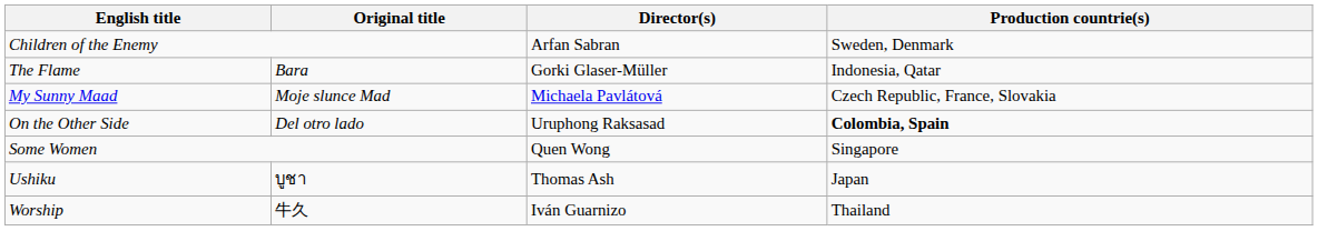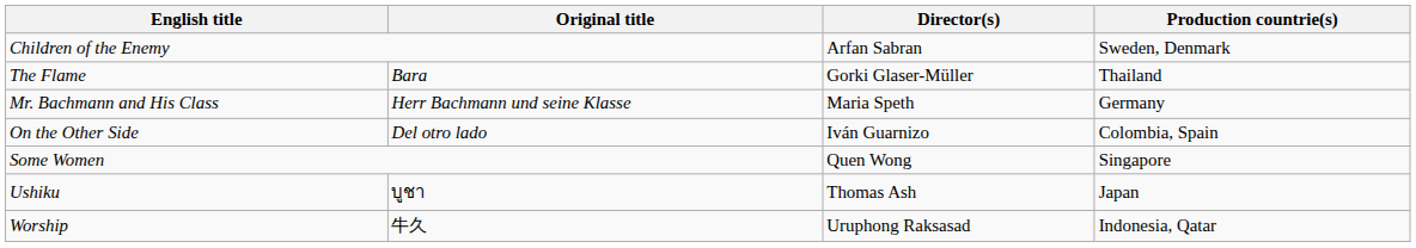 <table class="sortable wikitable" style="width:100%; margin-bottom:4px">
 <tr>
 <th scope="col">English title</th>
 <th scope="col">Original title</th>
 <th scope="col">Director(s)</th>
 <th scope="col">Production countrie(s)</th>
 </tr>
 <tr>
 <td colspan="2"><em>Children of the Enemy</em></td>
 <td>Arfan Sabran</td>
 <td>Sweden, Denmark</td>
 </tr>
 <tr>
 <td><em>The Flame</em></td>
 <td><em>Bara</em></td>
 <td>Gorki Glaser-Müller</td>
-<td>Indonesia, Qatar</td>
+<td>Thailand</td>
 </tr>
 <tr>
-<td><em><a href='#'>My Sunny Maad</a></em></td>
-<td><em>Moje slunce Mad</em></td>
-<td><a href='#'>Michaela Pavlátová</a></td>
-<td>Czech Republic, France, Slovakia</td>
+<td><em>Mr. Bachmann and His Class</em></td>
+<td><em>Herr Bachmann und seine Klasse</em></td>
+<td>Maria Speth</td>
+<td>Germany</td>
 </tr>
 <tr>
 <td><em>On the Other Side</em></td>
 <td><em>Del otro lado</em></td>
-<td>Uruphong Raksasad</td>
-<td><strong>Colombia, Spain</strong></td>
+<td>Iván Guarnizo</td>
+<td>Colombia, Spain</td>
 </tr>
 <tr>
 <td colspan="2"><em>Some Women</em></td>
 <td>Quen Wong</td>
 <td>Singapore</td>
 </tr>
 <tr>
 <td><em>Ushiku</em></td>
 <td>บูชา</td>
 <td>Thomas Ash</td>
 <td>Japan</td>
 </tr>
 <tr>
 <td><em>Worship</em></td>
 <td>牛久</td>
-<td>Iván Guarnizo</td>
-<td>Thailand</td>
+<td>Uruphong Raksasad</td>
+<td>Indonesia, Qatar</td>
 </tr>
 </table>
